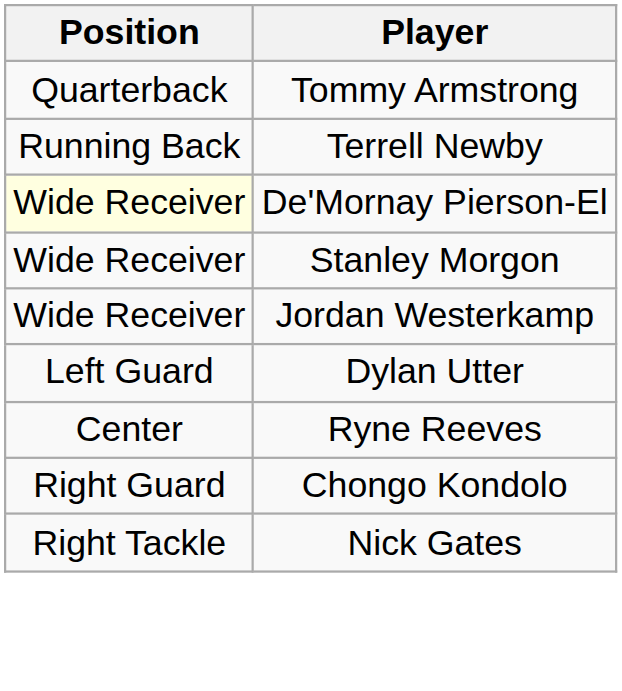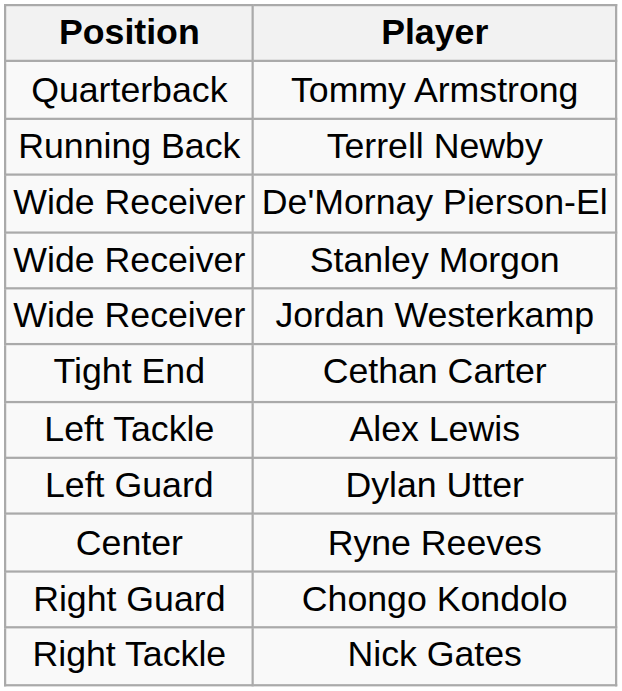 <table class="wikitable" style="text-align: center;">
 <tr>
 <th>Position</th>
 <th>Player</th>
 </tr>
 <tr>
 <td>Quarterback</td>
 <td>Tommy Armstrong</td>
 </tr>
 <tr>
 <td>Running Back</td>
 <td>Terrell Newby</td>
 </tr>
 <tr>
-<td style="background: lightyellow;">Wide Receiver</td>
+<td>Wide Receiver</td>
 <td>De'Mornay Pierson-El</td>
 </tr>
 <tr>
 <td>Wide Receiver</td>
 <td>Stanley Morgon</td>
 </tr>
 <tr>
 <td>Wide Receiver</td>
 <td>Jordan Westerkamp</td>
+</tr>
+<tr>
+<td>Tight End</td>
+<td>Cethan Carter</td>
+</tr>
+<tr>
+<td>Left Tackle</td>
+<td>Alex Lewis</td>
 </tr>
 <tr>
 <td>Left Guard</td>
 <td>Dylan Utter</td>
 </tr>
 <tr>
 <td>Center</td>
 <td>Ryne Reeves</td>
 </tr>
 <tr>
 <td>Right Guard</td>
 <td>Chongo Kondolo</td>
 </tr>
 <tr>
 <td>Right Tackle</td>
 <td>Nick Gates</td>
 </tr>
 </table>
